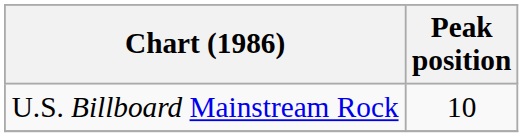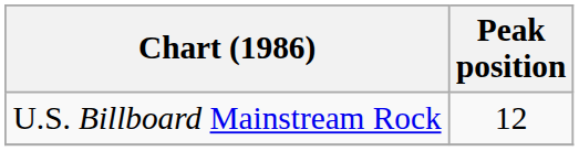 <table class="wikitable">
 <tr>
 <th>Chart (1986)</th>
 <th>Peak<br>position</th>
 </tr>
 <tr>
 <td>U.S. <em>Billboard</em> <a href='#'>Mainstream Rock</a></td>
-<td align="center">10</td>
+<td align="center">12</td>
 </tr>
 <tr>
 </tr>
 </table>
